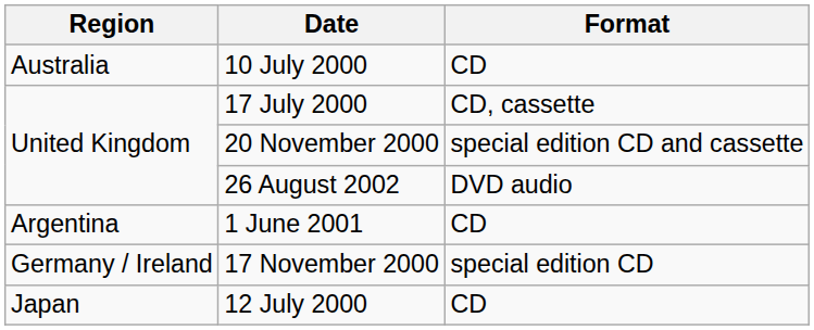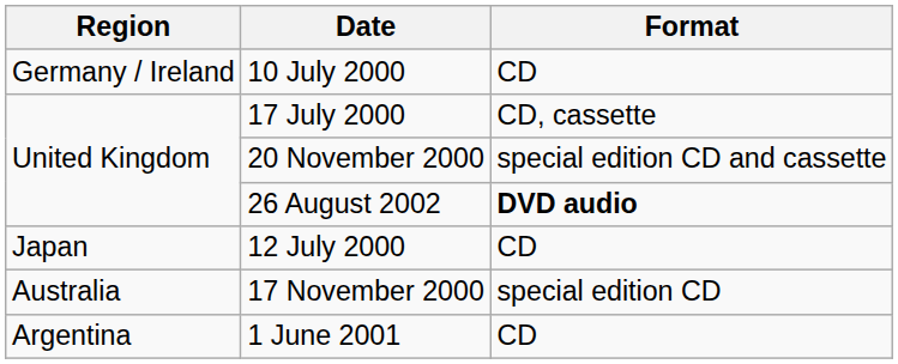 <table class="wikitable">
 <tr>
 <th>Region</th>
 <th>Date</th>
 <th>Format</th>
 </tr>
 <tr>
-<td>Australia</td>
+<td>Germany / Ireland</td>
 <td>10 July 2000</td>
 <td>CD</td>
 </tr>
 <tr>
 <td rowspan="3">United Kingdom</td>
 <td>17 July 2000</td>
 <td>CD, cassette</td>
 </tr>
 <tr>
 <td>20 November 2000</td>
 <td>special edition CD and cassette</td>
 </tr>
 <tr>
 <td>26 August 2002</td>
-<td>DVD audio</td>
+<td><strong>DVD audio</strong></td>
+</tr>
+<tr>
+<td>Japan</td>
+<td>12 July 2000</td>
+<td>CD</td>
+</tr>
+<tr>
+<td>Australia</td>
+<td>17 November 2000</td>
+<td>special edition CD</td>
 </tr>
 <tr>
 <td>Argentina</td>
 <td>1 June 2001</td>
 <td>CD</td>
 </tr>
-<tr>
-<td>Germany / Ireland</td>
-<td>17 November 2000</td>
-<td>special edition CD</td>
-</tr>
-<tr>
-<td>Japan</td>
-<td>12 July 2000</td>
-<td>CD</td>
-</tr>
 </table>
